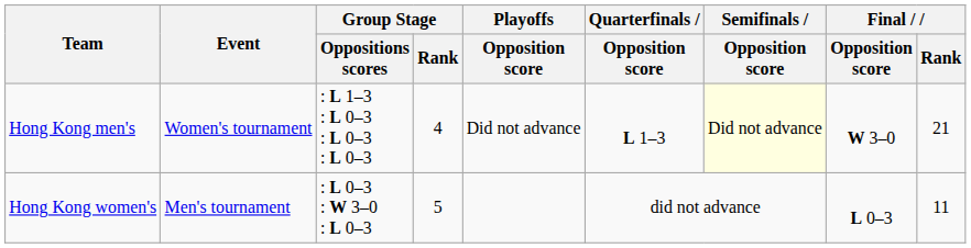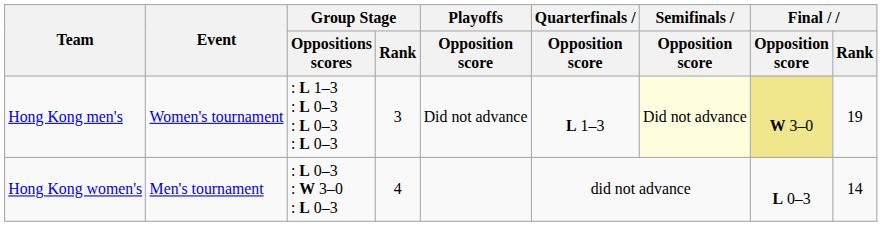 <table class=wikitable style="font-size:90%; text-align:center;">
 <tr>
 <th rowspan=2>Team</th>
 <th rowspan=2>Event</th>
 <th colspan=2>Group Stage</th>
 <th>Playoffs</th>
 <th>Quarterfinals / </th>
 <th>Semifinals / </th>
 <th colspan=2>Final /  / </th>
 </tr>
 <tr>
 <th>Oppositions<br> scores</th>
 <th>Rank</th>
 <th>Opposition<br> score</th>
 <th>Opposition<br> score</th>
 <th>Opposition<br> score</th>
 <th>Opposition<br> score</th>
 <th>Rank</th>
 </tr>
 <tr>
 <td align=left><a href='#'>Hong Kong men's</a></td>
 <td align=left><a href='#'>Women's tournament</a></td>
 <td align=left>: <strong>L</strong> 1–3<br>: <strong>L</strong> 0–3<br>: <strong>L</strong> 0–3<br>: <strong>L</strong> 0–3</td>
-<td>4</td>
+<td>3</td>
 <td>Did not advance</td>
 <td><br><strong>L</strong> 1–3</td>
 <td style="background: lightyellow;">Did not advance</td>
-<td><br><strong>W</strong> 3–0</td>
-<td>21</td>
+<td style="background: khaki;"><br><strong>W</strong> 3–0</td>
+<td>19</td>
 </tr>
 <tr>
 <td align=left><a href='#'>Hong Kong women's</a></td>
 <td align=left><a href='#'>Men's tournament</a></td>
 <td align=left>: <strong>L</strong> 0–3<br>: <strong>W</strong> 3–0<br>: <strong>L</strong> 0–3</td>
-<td>5</td>
+<td>4</td>
 <td></td>
 <td colspan=2>did not advance</td>
 <td><br><strong>L</strong> 0–3</td>
-<td>11</td>
+<td>14</td>
 </tr>
 </table>
